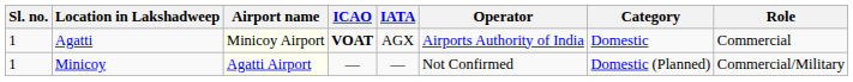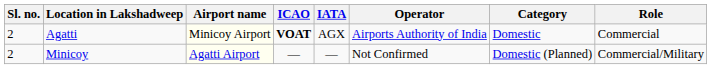 <table class="wikitable sortable">
 <tr>
 <th>Sl. no.</th>
 <th>Location in Lakshadweep</th>
 <th>Airport name</th>
 <th><a href='#'>ICAO</a></th>
 <th><a href='#'>IATA</a></th>
 <th>Operator</th>
 <th>Category</th>
 <th>Role</th>
 </tr>
 <tr>
-<td>1</td>
+<td>2</td>
 <td><a href='#'>Agatti</a></td>
 <td style="background:#FFFFF0;">Minicoy Airport</td>
 <td align="center"><strong>VOAT</strong></td>
 <td align="center">AGX</td>
 <td><a href='#'>Airports Authority of India</a></td>
 <td><a href='#'>Domestic</a></td>
 <td>Commercial</td>
 </tr>
 <tr>
-<td>1</td>
+<td>2</td>
 <td><a href='#'>Minicoy</a></td>
 <td style="background:#FFFFF0;"><a href='#'>Agatti Airport</a></td>
 <td align="center">—</td>
 <td align="center">—</td>
 <td>Not Confirmed</td>
 <td><a href='#'>Domestic</a> (Planned)</td>
 <td>Commercial/Military</td>
 </tr>
 </table>
